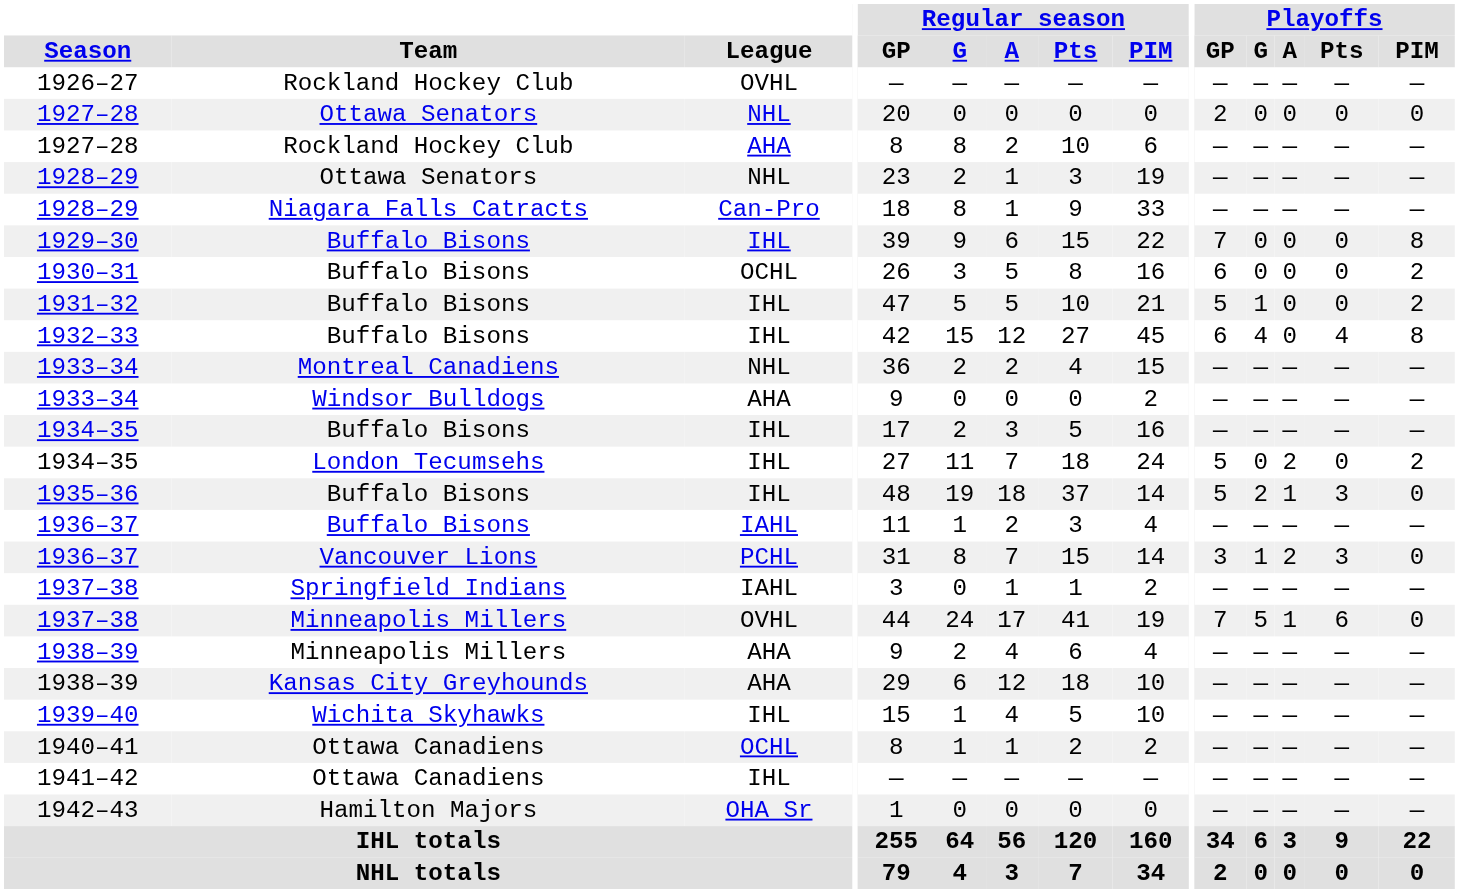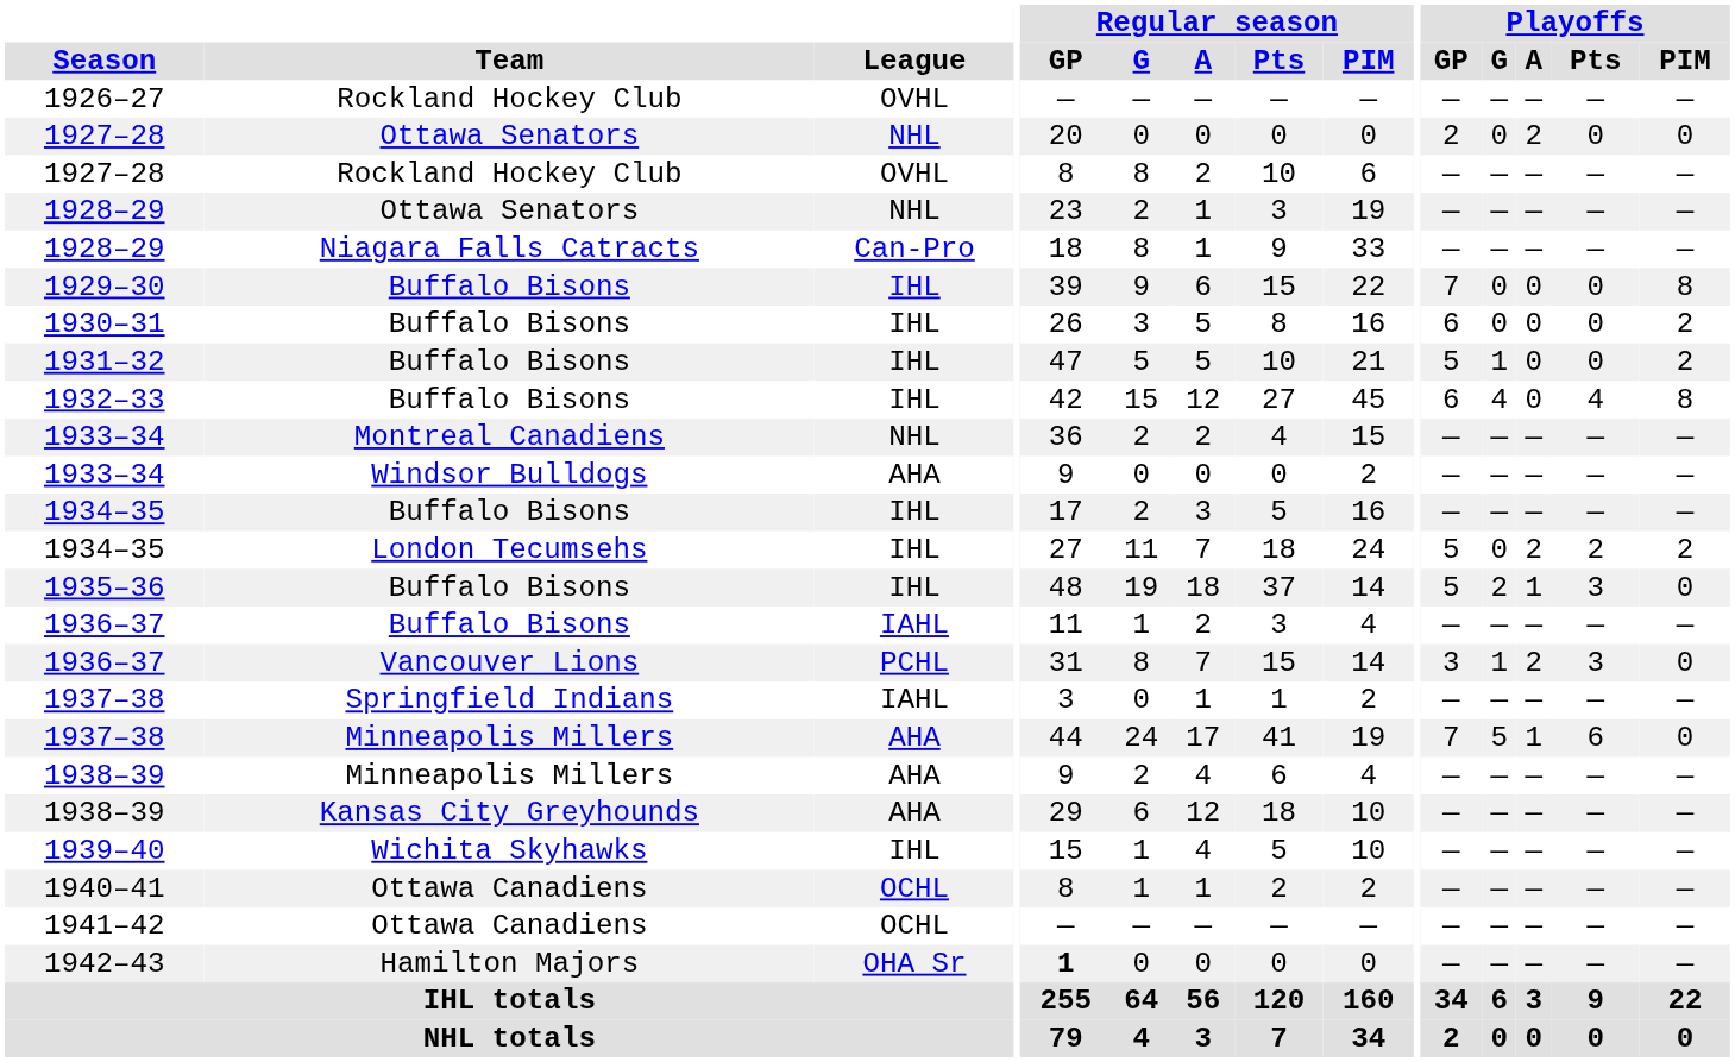 <table border="0" cellpadding="1" cellspacing="0" style="text-align:center; width:60em">
 <tr bgcolor="#e0e0e0">
 <th colspan="3" bgcolor="#ffffff"></th>
 <th rowspan="100" bgcolor="#ffffff"></th>
 <th colspan="5"><a href='#'>Regular season</a></th>
 <th rowspan="100" bgcolor="#ffffff"></th>
 <th colspan="5"><a href='#'>Playoffs</a></th>
 </tr>
 <tr bgcolor="#e0e0e0">
 <th><a href='#'>Season</a></th>
 <th>Team</th>
 <th>League</th>
 <th>GP</th>
 <th><a href='#'>G</a></th>
 <th><a href='#'>A</a></th>
 <th><a href='#'>Pts</a></th>
 <th><a href='#'>PIM</a></th>
 <th>GP</th>
 <th>G</th>
 <th>A</th>
 <th>Pts</th>
 <th>PIM</th>
 </tr>
 <tr>
 <td>1926–27</td>
 <td>Rockland Hockey Club</td>
 <td>OVHL</td>
 <td>—</td>
 <td>—</td>
 <td>—</td>
 <td>—</td>
 <td>—</td>
 <td>—</td>
 <td>—</td>
 <td>—</td>
 <td>—</td>
 <td>—</td>
 </tr>
 <tr bgcolor="#f0f0f0">
 <td><a href='#'>1927–28</a></td>
 <td><a href='#'>Ottawa Senators</a></td>
 <td><a href='#'>NHL</a></td>
 <td>20</td>
 <td>0</td>
 <td>0</td>
 <td>0</td>
 <td>0</td>
 <td>2</td>
 <td>0</td>
-<td>0</td>
+<td>2</td>
 <td>0</td>
 <td>0</td>
 </tr>
 <tr>
 <td>1927–28</td>
 <td>Rockland Hockey Club</td>
-<td><a href='#'>AHA</a></td>
+<td>OVHL</td>
 <td>8</td>
 <td>8</td>
 <td>2</td>
 <td>10</td>
 <td>6</td>
 <td>—</td>
 <td>—</td>
 <td>—</td>
 <td>—</td>
 <td>—</td>
 </tr>
 <tr bgcolor="#f0f0f0">
 <td><a href='#'>1928–29</a></td>
 <td>Ottawa Senators</td>
 <td>NHL</td>
 <td>23</td>
 <td>2</td>
 <td>1</td>
 <td>3</td>
 <td>19</td>
 <td>—</td>
 <td>—</td>
 <td>—</td>
 <td>—</td>
 <td>—</td>
 </tr>
 <tr>
 <td><a href='#'>1928–29</a></td>
 <td><a href='#'>Niagara Falls Catracts</a></td>
 <td><a href='#'>Can-Pro</a></td>
 <td>18</td>
 <td>8</td>
 <td>1</td>
 <td>9</td>
 <td>33</td>
 <td>—</td>
 <td>—</td>
 <td>—</td>
 <td>—</td>
 <td>—</td>
 </tr>
 <tr bgcolor="#f0f0f0">
 <td><a href='#'>1929–30</a></td>
 <td><a href='#'>Buffalo Bisons</a></td>
 <td><a href='#'>IHL</a></td>
 <td>39</td>
 <td>9</td>
 <td>6</td>
 <td>15</td>
 <td>22</td>
 <td>7</td>
 <td>0</td>
 <td>0</td>
 <td>0</td>
 <td>8</td>
 </tr>
 <tr>
 <td><a href='#'>1930–31</a></td>
 <td>Buffalo Bisons</td>
-<td>OCHL</td>
+<td>IHL</td>
 <td>26</td>
 <td>3</td>
 <td>5</td>
 <td>8</td>
 <td>16</td>
 <td>6</td>
 <td>0</td>
 <td>0</td>
 <td>0</td>
 <td>2</td>
 </tr>
 <tr bgcolor="#f0f0f0">
 <td><a href='#'>1931–32</a></td>
 <td>Buffalo Bisons</td>
 <td>IHL</td>
 <td>47</td>
 <td>5</td>
 <td>5</td>
 <td>10</td>
 <td>21</td>
 <td>5</td>
 <td>1</td>
 <td>0</td>
 <td>0</td>
 <td>2</td>
 </tr>
 <tr>
 <td><a href='#'>1932–33</a></td>
 <td>Buffalo Bisons</td>
 <td>IHL</td>
 <td>42</td>
 <td>15</td>
 <td>12</td>
 <td>27</td>
 <td>45</td>
 <td>6</td>
 <td>4</td>
 <td>0</td>
 <td>4</td>
 <td>8</td>
 </tr>
 <tr bgcolor="#f0f0f0">
 <td><a href='#'>1933–34</a></td>
 <td><a href='#'>Montreal Canadiens</a></td>
 <td>NHL</td>
 <td>36</td>
 <td>2</td>
 <td>2</td>
 <td>4</td>
 <td>15</td>
 <td>—</td>
 <td>—</td>
 <td>—</td>
 <td>—</td>
 <td>—</td>
 </tr>
 <tr>
 <td><a href='#'>1933–34</a></td>
 <td><a href='#'>Windsor Bulldogs</a></td>
 <td>AHA</td>
 <td>9</td>
 <td>0</td>
 <td>0</td>
 <td>0</td>
 <td>2</td>
 <td>—</td>
 <td>—</td>
 <td>—</td>
 <td>—</td>
 <td>—</td>
 </tr>
 <tr bgcolor="#f0f0f0">
 <td><a href='#'>1934–35</a></td>
 <td>Buffalo Bisons</td>
 <td>IHL</td>
 <td>17</td>
 <td>2</td>
 <td>3</td>
 <td>5</td>
 <td>16</td>
 <td>—</td>
 <td>—</td>
 <td>—</td>
 <td>—</td>
 <td>—</td>
 </tr>
 <tr>
 <td>1934–35</td>
 <td><a href='#'>London Tecumsehs</a></td>
 <td>IHL</td>
 <td>27</td>
 <td>11</td>
 <td>7</td>
 <td>18</td>
 <td>24</td>
 <td>5</td>
 <td>0</td>
 <td>2</td>
-<td>0</td>
+<td>2</td>
 <td>2</td>
 </tr>
 <tr bgcolor="#f0f0f0">
 <td><a href='#'>1935–36</a></td>
 <td>Buffalo Bisons</td>
 <td>IHL</td>
 <td>48</td>
 <td>19</td>
 <td>18</td>
 <td>37</td>
 <td>14</td>
 <td>5</td>
 <td>2</td>
 <td>1</td>
 <td>3</td>
 <td>0</td>
 </tr>
 <tr>
 <td><a href='#'>1936–37</a></td>
 <td><a href='#'>Buffalo Bisons</a></td>
 <td><a href='#'>IAHL</a></td>
 <td>11</td>
 <td>1</td>
 <td>2</td>
 <td>3</td>
 <td>4</td>
 <td>—</td>
 <td>—</td>
 <td>—</td>
 <td>—</td>
 <td>—</td>
 </tr>
 <tr bgcolor="#f0f0f0">
 <td><a href='#'>1936–37</a></td>
 <td><a href='#'>Vancouver Lions</a></td>
 <td><a href='#'>PCHL</a></td>
 <td>31</td>
 <td>8</td>
 <td>7</td>
 <td>15</td>
 <td>14</td>
 <td>3</td>
 <td>1</td>
 <td>2</td>
 <td>3</td>
 <td>0</td>
 </tr>
 <tr>
 <td><a href='#'>1937–38</a></td>
 <td><a href='#'>Springfield Indians</a></td>
 <td>IAHL</td>
 <td>3</td>
 <td>0</td>
 <td>1</td>
 <td>1</td>
 <td>2</td>
 <td>—</td>
 <td>—</td>
 <td>—</td>
 <td>—</td>
 <td>—</td>
 </tr>
 <tr bgcolor="#f0f0f0">
 <td><a href='#'>1937–38</a></td>
 <td><a href='#'>Minneapolis Millers</a></td>
-<td>OVHL</td>
+<td><a href='#'>AHA</a></td>
 <td>44</td>
 <td>24</td>
 <td>17</td>
 <td>41</td>
 <td>19</td>
 <td>7</td>
 <td>5</td>
 <td>1</td>
 <td>6</td>
 <td>0</td>
 </tr>
 <tr>
 <td><a href='#'>1938–39</a></td>
 <td>Minneapolis Millers</td>
 <td>AHA</td>
 <td>9</td>
 <td>2</td>
 <td>4</td>
 <td>6</td>
 <td>4</td>
 <td>—</td>
 <td>—</td>
 <td>—</td>
 <td>—</td>
 <td>—</td>
 </tr>
 <tr bgcolor="#f0f0f0">
 <td>1938–39</td>
 <td><a href='#'>Kansas City Greyhounds</a></td>
 <td>AHA</td>
 <td>29</td>
 <td>6</td>
 <td>12</td>
 <td>18</td>
 <td>10</td>
 <td>—</td>
 <td>—</td>
 <td>—</td>
 <td>—</td>
 <td>—</td>
 </tr>
 <tr>
 <td><a href='#'>1939–40</a></td>
 <td><a href='#'>Wichita Skyhawks</a></td>
 <td>IHL</td>
 <td>15</td>
 <td>1</td>
 <td>4</td>
 <td>5</td>
 <td>10</td>
 <td>—</td>
 <td>—</td>
 <td>—</td>
 <td>—</td>
 <td>—</td>
 </tr>
 <tr bgcolor="#f0f0f0">
 <td>1940–41</td>
 <td>Ottawa Canadiens</td>
 <td><a href='#'>OCHL</a></td>
 <td>8</td>
 <td>1</td>
 <td>1</td>
 <td>2</td>
 <td>2</td>
 <td>—</td>
 <td>—</td>
 <td>—</td>
 <td>—</td>
 <td>—</td>
 </tr>
 <tr>
 <td>1941–42</td>
 <td>Ottawa Canadiens</td>
-<td>IHL</td>
+<td>OCHL</td>
 <td>—</td>
 <td>—</td>
 <td>—</td>
 <td>—</td>
 <td>—</td>
 <td>—</td>
 <td>—</td>
 <td>—</td>
 <td>—</td>
 <td>—</td>
 </tr>
 <tr bgcolor="#f0f0f0">
 <td>1942–43</td>
 <td>Hamilton Majors</td>
 <td><a href='#'>OHA Sr</a></td>
-<td>1</td>
+<td><strong>1</strong></td>
 <td>0</td>
 <td>0</td>
 <td>0</td>
 <td>0</td>
 <td>—</td>
 <td>—</td>
 <td>—</td>
 <td>—</td>
 <td>—</td>
 </tr>
 <tr bgcolor="#e0e0e0">
 <th colspan="3">IHL totals</th>
 <th>255</th>
 <th>64</th>
 <th>56</th>
 <th>120</th>
 <th>160</th>
 <th>34</th>
 <th>6</th>
 <th>3</th>
 <th>9</th>
 <th>22</th>
 </tr>
 <tr bgcolor="#e0e0e0">
 <th colspan="3">NHL totals</th>
 <th>79</th>
 <th>4</th>
 <th>3</th>
 <th>7</th>
 <th>34</th>
 <th>2</th>
 <th>0</th>
 <th>0</th>
 <th>0</th>
 <th>0</th>
 </tr>
 </table>
